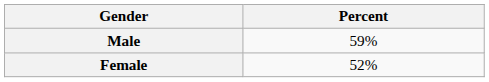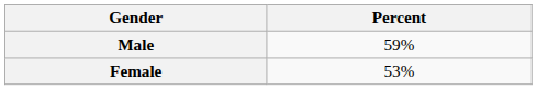 <table class="wikitable" style="text-align:center; width:40%;">
 <tr>
 <th>Gender </th>
 <th>Percent</th>
 </tr>
 <tr>
 <th>Male</th>
 <td>59%</td>
 </tr>
 <tr>
 <th>Female</th>
-<td>52%</td>
+<td>53%</td>
 </tr>
 </table>
